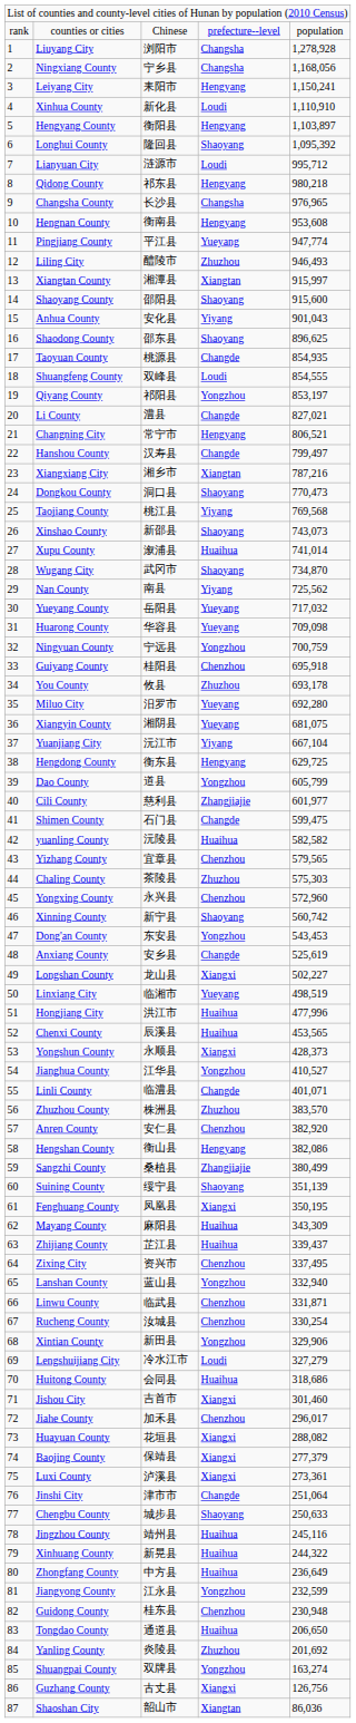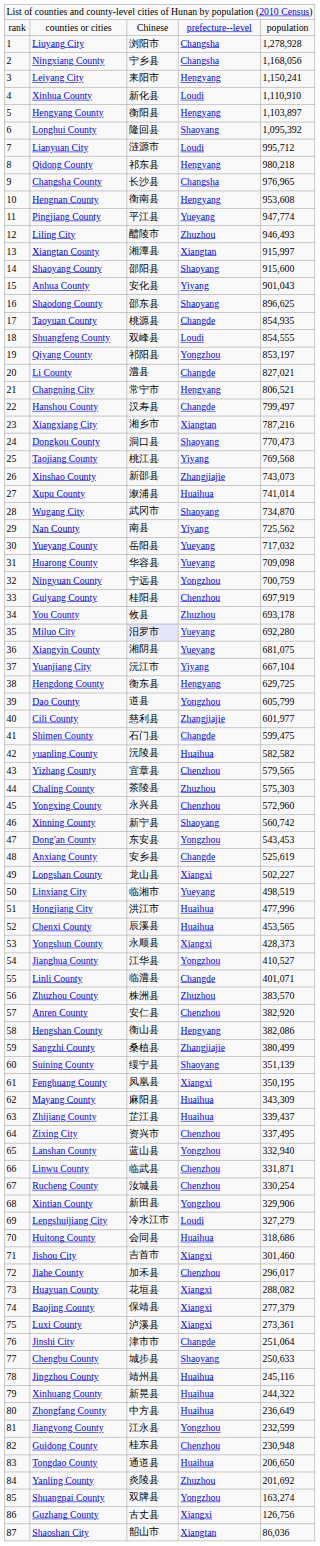 <table class=wikitable>
 <tr align=center>
 <td colspan=5>List of counties and county-level cities of Hunan by population (<a href='#'>2010 Census</a>)</td>
 </tr>
 <tr align=center>
 <td>rank</td>
 <td>counties or cities</td>
 <td>Chinese</td>
 <td><a href='#'>prefecture--level</a></td>
 <td>population</td>
 </tr>
 <tr>
 <td>1</td>
 <td><a href='#'>Liuyang City</a></td>
 <td>浏阳市</td>
 <td><a href='#'>Changsha</a></td>
 <td>1,278,928</td>
 </tr>
 <tr>
 <td>2</td>
 <td><a href='#'>Ningxiang County</a></td>
 <td>宁乡县</td>
 <td><a href='#'>Changsha</a></td>
 <td>1,168,056</td>
 </tr>
 <tr>
 <td>3</td>
 <td><a href='#'>Leiyang City</a></td>
 <td>耒阳市</td>
 <td><a href='#'>Hengyang</a></td>
 <td>1,150,241</td>
 </tr>
 <tr>
 <td>4</td>
 <td><a href='#'>Xinhua County</a></td>
 <td>新化县</td>
 <td><a href='#'>Loudi</a></td>
 <td>1,110,910</td>
 </tr>
 <tr>
 <td>5</td>
 <td><a href='#'>Hengyang County</a></td>
 <td>衡阳县</td>
 <td><a href='#'>Hengyang</a></td>
 <td>1,103,897</td>
 </tr>
 <tr>
 <td>6</td>
 <td><a href='#'>Longhui County</a></td>
 <td>隆回县</td>
 <td><a href='#'>Shaoyang</a></td>
 <td>1,095,392</td>
 </tr>
 <tr>
 <td>7</td>
 <td><a href='#'>Lianyuan City</a></td>
 <td>涟源市</td>
 <td><a href='#'>Loudi</a></td>
 <td>995,712</td>
 </tr>
 <tr>
 <td>8</td>
 <td><a href='#'>Qidong County</a></td>
 <td>祁东县</td>
 <td><a href='#'>Hengyang</a></td>
 <td>980,218</td>
 </tr>
 <tr>
 <td>9</td>
 <td><a href='#'>Changsha County</a></td>
 <td>长沙县</td>
 <td><a href='#'>Changsha</a></td>
 <td>976,965</td>
 </tr>
 <tr>
 <td>10</td>
 <td><a href='#'>Hengnan County</a></td>
 <td>衡南县</td>
 <td><a href='#'>Hengyang</a></td>
 <td>953,608</td>
 </tr>
 <tr>
 <td>11</td>
 <td><a href='#'>Pingjiang County</a></td>
 <td>平江县</td>
 <td><a href='#'>Yueyang</a></td>
 <td>947,774</td>
 </tr>
 <tr>
 <td>12</td>
 <td><a href='#'>Liling City</a></td>
 <td>醴陵市</td>
 <td><a href='#'>Zhuzhou</a></td>
 <td>946,493</td>
 </tr>
 <tr>
 <td>13</td>
 <td><a href='#'>Xiangtan County</a></td>
 <td>湘潭县</td>
 <td><a href='#'>Xiangtan</a></td>
 <td>915,997</td>
 </tr>
 <tr>
 <td>14</td>
 <td><a href='#'>Shaoyang County</a></td>
 <td>邵阳县</td>
 <td><a href='#'>Shaoyang</a></td>
 <td>915,600</td>
 </tr>
 <tr>
 <td>15</td>
 <td><a href='#'>Anhua County</a></td>
 <td>安化县</td>
 <td><a href='#'>Yiyang</a></td>
 <td>901,043</td>
 </tr>
 <tr>
 <td>16</td>
 <td><a href='#'>Shaodong County</a></td>
 <td>邵东县</td>
 <td><a href='#'>Shaoyang</a></td>
 <td>896,625</td>
 </tr>
 <tr>
 <td>17</td>
 <td><a href='#'>Taoyuan County</a></td>
 <td>桃源县</td>
 <td><a href='#'>Changde</a></td>
 <td>854,935</td>
 </tr>
 <tr>
 <td>18</td>
 <td><a href='#'>Shuangfeng County</a></td>
 <td>双峰县</td>
 <td><a href='#'>Loudi</a></td>
 <td>854,555</td>
 </tr>
 <tr>
 <td>19</td>
 <td><a href='#'>Qiyang County</a></td>
 <td>祁阳县</td>
 <td><a href='#'>Yongzhou</a></td>
 <td>853,197</td>
 </tr>
 <tr>
 <td>20</td>
 <td><a href='#'>Li County</a></td>
 <td>澧县</td>
 <td><a href='#'>Changde</a></td>
 <td>827,021</td>
 </tr>
 <tr>
 <td>21</td>
 <td><a href='#'>Changning City</a></td>
 <td>常宁市</td>
 <td><a href='#'>Hengyang</a></td>
 <td>806,521</td>
 </tr>
 <tr>
 <td>22</td>
 <td><a href='#'>Hanshou County</a></td>
 <td>汉寿县</td>
 <td><a href='#'>Changde</a></td>
 <td>799,497</td>
 </tr>
 <tr>
 <td>23</td>
 <td><a href='#'>Xiangxiang City</a></td>
 <td>湘乡市</td>
 <td><a href='#'>Xiangtan</a></td>
 <td>787,216</td>
 </tr>
 <tr>
 <td>24</td>
 <td><a href='#'>Dongkou County</a></td>
 <td>洞口县</td>
 <td><a href='#'>Shaoyang</a></td>
 <td>770,473</td>
 </tr>
 <tr>
 <td>25</td>
 <td><a href='#'>Taojiang County</a></td>
 <td>桃江县</td>
 <td><a href='#'>Yiyang</a></td>
 <td>769,568</td>
 </tr>
 <tr>
 <td>26</td>
 <td><a href='#'>Xinshao County</a></td>
 <td>新邵县</td>
-<td><a href='#'>Shaoyang</a></td>
+<td><a href='#'>Zhangjiajie</a></td>
 <td>743,073</td>
 </tr>
 <tr>
 <td>27</td>
 <td><a href='#'>Xupu County</a></td>
 <td>溆浦县</td>
 <td><a href='#'>Huaihua</a></td>
 <td>741,014</td>
 </tr>
 <tr>
 <td>28</td>
 <td><a href='#'>Wugang City</a></td>
 <td>武冈市</td>
 <td><a href='#'>Shaoyang</a></td>
 <td>734,870</td>
 </tr>
 <tr>
 <td>29</td>
 <td><a href='#'>Nan County</a></td>
 <td>南县</td>
 <td><a href='#'>Yiyang</a></td>
 <td>725,562</td>
 </tr>
 <tr>
 <td>30</td>
 <td><a href='#'>Yueyang County</a></td>
 <td>岳阳县</td>
 <td><a href='#'>Yueyang</a></td>
 <td>717,032</td>
 </tr>
 <tr>
 <td>31</td>
 <td><a href='#'>Huarong County</a></td>
 <td>华容县</td>
 <td><a href='#'>Yueyang</a></td>
 <td>709,098</td>
 </tr>
 <tr>
 <td>32</td>
 <td><a href='#'>Ningyuan County</a></td>
 <td>宁远县</td>
 <td><a href='#'>Yongzhou</a></td>
 <td>700,759</td>
 </tr>
 <tr>
 <td>33</td>
 <td><a href='#'>Guiyang County</a></td>
 <td>桂阳县</td>
 <td><a href='#'>Chenzhou</a></td>
-<td>695,918</td>
+<td>697,919</td>
 </tr>
 <tr>
 <td>34</td>
 <td><a href='#'>You County</a></td>
 <td>攸县</td>
 <td><a href='#'>Zhuzhou</a></td>
 <td>693,178</td>
 </tr>
 <tr>
 <td>35</td>
 <td><a href='#'>Miluo City</a></td>
-<td>汨罗市</td>
+<td style="background: lavender;">汨罗市</td>
 <td><a href='#'>Yueyang</a></td>
 <td>692,280</td>
 </tr>
 <tr>
 <td>36</td>
 <td><a href='#'>Xiangyin County</a></td>
 <td>湘阴县</td>
 <td><a href='#'>Yueyang</a></td>
 <td>681,075</td>
 </tr>
 <tr>
 <td>37</td>
 <td><a href='#'>Yuanjiang City</a></td>
 <td>沅江市</td>
 <td><a href='#'>Yiyang</a></td>
 <td>667,104</td>
 </tr>
 <tr>
 <td>38</td>
 <td><a href='#'>Hengdong County</a></td>
 <td>衡东县</td>
 <td><a href='#'>Hengyang</a></td>
 <td>629,725</td>
 </tr>
 <tr>
 <td>39</td>
 <td><a href='#'>Dao County</a></td>
 <td>道县</td>
 <td><a href='#'>Yongzhou</a></td>
 <td>605,799</td>
 </tr>
 <tr>
 <td>40</td>
 <td><a href='#'>Cili County</a></td>
 <td>慈利县</td>
 <td><a href='#'>Zhangjiajie</a></td>
 <td>601,977</td>
 </tr>
 <tr>
 <td>41</td>
 <td><a href='#'>Shimen County</a></td>
 <td>石门县</td>
 <td><a href='#'>Changde</a></td>
 <td>599,475</td>
 </tr>
 <tr>
 <td>42</td>
 <td><a href='#'>yuanling County</a></td>
 <td>沅陵县</td>
 <td><a href='#'>Huaihua</a></td>
 <td>582,582</td>
 </tr>
 <tr>
 <td>43</td>
 <td><a href='#'>Yizhang County</a></td>
 <td>宜章县</td>
 <td><a href='#'>Chenzhou</a></td>
 <td>579,565</td>
 </tr>
 <tr>
 <td>44</td>
 <td><a href='#'>Chaling County</a></td>
 <td>茶陵县</td>
 <td><a href='#'>Zhuzhou</a></td>
 <td>575,303</td>
 </tr>
 <tr>
 <td>45</td>
 <td><a href='#'>Yongxing County</a></td>
 <td>永兴县</td>
 <td><a href='#'>Chenzhou</a></td>
 <td>572,960</td>
 </tr>
 <tr>
 <td>46</td>
 <td><a href='#'>Xinning County</a></td>
 <td>新宁县</td>
 <td><a href='#'>Shaoyang</a></td>
 <td>560,742</td>
 </tr>
 <tr>
 <td>47</td>
 <td><a href='#'>Dong'an County</a></td>
 <td>东安县</td>
 <td><a href='#'>Yongzhou</a></td>
 <td>543,453</td>
 </tr>
 <tr>
 <td>48</td>
 <td><a href='#'>Anxiang County</a></td>
 <td>安乡县</td>
 <td><a href='#'>Changde</a></td>
 <td>525,619</td>
 </tr>
 <tr>
 <td>49</td>
 <td><a href='#'>Longshan County</a></td>
 <td>龙山县</td>
 <td><a href='#'>Xiangxi</a></td>
 <td>502,227</td>
 </tr>
 <tr>
 <td>50</td>
 <td><a href='#'>Linxiang City</a></td>
 <td>临湘市</td>
 <td><a href='#'>Yueyang</a></td>
 <td>498,519</td>
 </tr>
 <tr>
 <td>51</td>
 <td><a href='#'>Hongjiang City</a></td>
 <td>洪江市</td>
 <td><a href='#'>Huaihua</a></td>
 <td>477,996</td>
 </tr>
 <tr>
 <td>52</td>
 <td><a href='#'>Chenxi County</a></td>
 <td>辰溪县</td>
 <td><a href='#'>Huaihua</a></td>
 <td>453,565</td>
 </tr>
 <tr>
 <td>53</td>
 <td><a href='#'>Yongshun County</a></td>
 <td>永顺县</td>
 <td><a href='#'>Xiangxi</a></td>
 <td>428,373</td>
 </tr>
 <tr>
 <td>54</td>
 <td><a href='#'>Jianghua County</a></td>
 <td>江华县</td>
 <td><a href='#'>Yongzhou</a></td>
 <td>410,527</td>
 </tr>
 <tr>
 <td>55</td>
 <td><a href='#'>Linli County</a></td>
 <td>临澧县</td>
 <td><a href='#'>Changde</a></td>
 <td>401,071</td>
 </tr>
 <tr>
 <td>56</td>
 <td><a href='#'>Zhuzhou County</a></td>
 <td>株洲县</td>
 <td><a href='#'>Zhuzhou</a></td>
 <td>383,570</td>
 </tr>
 <tr>
 <td>57</td>
 <td><a href='#'>Anren County</a></td>
 <td>安仁县</td>
 <td><a href='#'>Chenzhou</a></td>
 <td>382,920</td>
 </tr>
 <tr>
 <td>58</td>
 <td><a href='#'>Hengshan County</a></td>
 <td>衡山县</td>
 <td><a href='#'>Hengyang</a></td>
 <td>382,086</td>
 </tr>
 <tr>
 <td>59</td>
 <td><a href='#'>Sangzhi County</a></td>
 <td>桑植县</td>
 <td><a href='#'>Zhangjiajie</a></td>
 <td>380,499</td>
 </tr>
 <tr>
 <td>60</td>
 <td><a href='#'>Suining County</a></td>
 <td>绥宁县</td>
 <td><a href='#'>Shaoyang</a></td>
 <td>351,139</td>
 </tr>
 <tr>
 <td>61</td>
 <td><a href='#'>Fenghuang County</a></td>
 <td>凤凰县</td>
 <td><a href='#'>Xiangxi</a></td>
 <td>350,195</td>
 </tr>
 <tr>
 <td>62</td>
 <td><a href='#'>Mayang County</a></td>
 <td>麻阳县</td>
 <td><a href='#'>Huaihua</a></td>
 <td>343,309</td>
 </tr>
 <tr>
 <td>63</td>
 <td><a href='#'>Zhijiang County</a></td>
 <td>芷江县</td>
 <td><a href='#'>Huaihua</a></td>
 <td>339,437</td>
 </tr>
 <tr>
 <td>64</td>
 <td><a href='#'>Zixing City</a></td>
 <td>资兴市</td>
 <td><a href='#'>Chenzhou</a></td>
 <td>337,495</td>
 </tr>
 <tr>
 <td>65</td>
 <td><a href='#'>Lanshan County</a></td>
 <td>蓝山县</td>
 <td><a href='#'>Yongzhou</a></td>
 <td>332,940</td>
 </tr>
 <tr>
 <td>66</td>
 <td><a href='#'>Linwu County</a></td>
 <td>临武县</td>
 <td><a href='#'>Chenzhou</a></td>
 <td>331,871</td>
 </tr>
 <tr>
 <td>67</td>
 <td><a href='#'>Rucheng County</a></td>
 <td>汝城县</td>
 <td><a href='#'>Chenzhou</a></td>
 <td>330,254</td>
 </tr>
 <tr>
 <td>68</td>
 <td><a href='#'>Xintian County</a></td>
 <td>新田县</td>
 <td><a href='#'>Yongzhou</a></td>
 <td>329,906</td>
 </tr>
 <tr>
 <td>69</td>
 <td><a href='#'>Lengshuijiang City</a></td>
 <td>冷水江市</td>
 <td><a href='#'>Loudi</a></td>
 <td>327,279</td>
 </tr>
 <tr>
 <td>70</td>
 <td><a href='#'>Huitong County</a></td>
 <td>会同县</td>
 <td><a href='#'>Huaihua</a></td>
 <td>318,686</td>
 </tr>
 <tr>
 <td>71</td>
 <td><a href='#'>Jishou City</a></td>
 <td>吉首市</td>
 <td><a href='#'>Xiangxi</a></td>
 <td>301,460</td>
 </tr>
 <tr>
 <td>72</td>
 <td><a href='#'>Jiahe County</a></td>
 <td>加禾县</td>
 <td><a href='#'>Chenzhou</a></td>
 <td>296,017</td>
 </tr>
 <tr>
 <td>73</td>
 <td><a href='#'>Huayuan County</a></td>
 <td>花垣县</td>
 <td><a href='#'>Xiangxi</a></td>
 <td>288,082</td>
 </tr>
 <tr>
 <td>74</td>
 <td><a href='#'>Baojing County</a></td>
 <td>保靖县</td>
 <td><a href='#'>Xiangxi</a></td>
 <td>277,379</td>
 </tr>
 <tr>
 <td>75</td>
 <td><a href='#'>Luxi County</a></td>
 <td>泸溪县</td>
 <td><a href='#'>Xiangxi</a></td>
 <td>273,361</td>
 </tr>
 <tr>
 <td>76</td>
 <td><a href='#'>Jinshi City</a></td>
 <td>津市市</td>
 <td><a href='#'>Changde</a></td>
 <td>251,064</td>
 </tr>
 <tr>
 <td>77</td>
 <td><a href='#'>Chengbu County</a></td>
 <td>城步县</td>
 <td><a href='#'>Shaoyang</a></td>
 <td>250,633</td>
 </tr>
 <tr>
 <td>78</td>
 <td><a href='#'>Jingzhou County</a></td>
 <td>靖州县</td>
 <td><a href='#'>Huaihua</a></td>
 <td>245,116</td>
 </tr>
 <tr>
 <td>79</td>
 <td><a href='#'>Xinhuang County</a></td>
 <td>新晃县</td>
 <td><a href='#'>Huaihua</a></td>
 <td>244,322</td>
 </tr>
 <tr>
 <td>80</td>
 <td><a href='#'>Zhongfang County</a></td>
 <td>中方县</td>
 <td><a href='#'>Huaihua</a></td>
 <td>236,649</td>
 </tr>
 <tr>
 <td>81</td>
 <td><a href='#'>Jiangyong County</a></td>
 <td>江永县</td>
 <td><a href='#'>Yongzhou</a></td>
 <td>232,599</td>
 </tr>
 <tr>
 <td>82</td>
 <td><a href='#'>Guidong County</a></td>
 <td>桂东县</td>
 <td><a href='#'>Chenzhou</a></td>
 <td>230,948</td>
 </tr>
 <tr>
 <td>83</td>
 <td><a href='#'>Tongdao County</a></td>
 <td>通道县</td>
 <td><a href='#'>Huaihua</a></td>
 <td>206,650</td>
 </tr>
 <tr>
 <td>84</td>
 <td><a href='#'>Yanling County</a></td>
 <td>炎陵县</td>
 <td><a href='#'>Zhuzhou</a></td>
 <td>201,692</td>
 </tr>
 <tr>
 <td>85</td>
 <td><a href='#'>Shuangpai County</a></td>
 <td>双牌县</td>
 <td><a href='#'>Yongzhou</a></td>
 <td>163,274</td>
 </tr>
 <tr>
 <td>86</td>
 <td><a href='#'>Guzhang County</a></td>
 <td>古丈县</td>
 <td><a href='#'>Xiangxi</a></td>
 <td>126,756</td>
 </tr>
 <tr>
 <td>87</td>
 <td><a href='#'>Shaoshan City</a></td>
 <td>韶山市</td>
 <td><a href='#'>Xiangtan</a></td>
 <td>86,036</td>
 </tr>
 </table>
